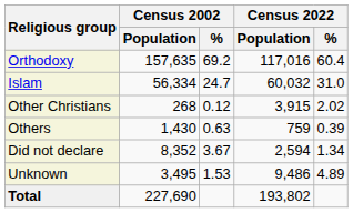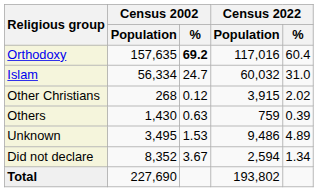 <table class="wikitable">
 <tr>
 <th rowspan="2">Religious group</th>
 <th colspan="2">Census 2002</th>
 <th colspan="2">Census 2022</th>
 </tr>
 <tr>
 <th>Population</th>
 <th>%</th>
 <th>Population</th>
 <th>%</th>
 </tr>
 <tr>
 <td style="background:#F5F5DC;"><a href='#'>Orthodoxy</a></td>
 <td align="right">157,635</td>
-<td>69.2</td>
+<td><strong>69.2</strong></td>
 <td align="right">117,016</td>
 <td>60.4</td>
 </tr>
 <tr>
 <td style="background:#F5F5DC;"><a href='#'>Islam</a></td>
 <td align="right">56,334</td>
 <td>24.7</td>
 <td align="right">60,032</td>
 <td>31.0</td>
 </tr>
 <tr>
 <td style="background:#F5F5DC;">Other Christians</td>
 <td align="right">268</td>
 <td>0.12</td>
 <td align="right">3,915</td>
 <td>2.02</td>
 </tr>
 <tr>
 <td style="background:#F5F5DC;">Others</td>
 <td align="right">1,430</td>
 <td>0.63</td>
 <td align="right">759</td>
 <td>0.39</td>
 </tr>
 <tr>
+<td style="background:#F5F5DC;">Unknown</td>
+<td align="right">3,495</td>
+<td>1.53</td>
+<td align="right">9,486</td>
+<td>4.89</td>
+</tr>
+<tr>
 <td style="background:#F5F5DC;">Did not declare</td>
 <td align="right">8,352</td>
 <td>3.67</td>
 <td align="right">2,594</td>
 <td>1.34</td>
-</tr>
-<tr>
-<td style="background:#F5F5DC;">Unknown</td>
-<td align="right">3,495</td>
-<td>1.53</td>
-<td align="right">9,486</td>
-<td>4.89</td>
 </tr>
 <tr>
 <td style="background:#F0F0F0;"><strong>Total</strong></td>
 <td align="right">227,690</td>
 <td></td>
 <td align="right">193,802</td>
 <td></td>
 </tr>
 </table>
